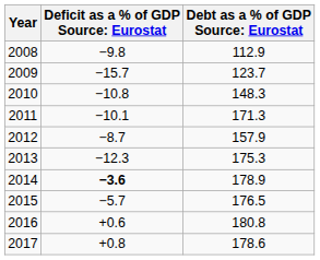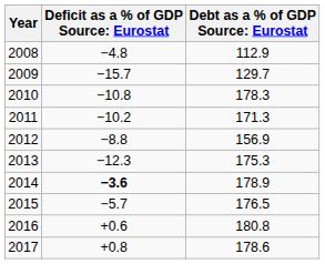 <table class="wikitable" style="text-align:center">
 <tr>
 <th><strong>Year</strong></th>
 <th><strong> Deficit as a % of GDP</strong><br>Source: <a href='#'>Eurostat</a></th>
 <th><strong>Debt as a % of GDP</strong><br>Source: <a href='#'>Eurostat</a></th>
 </tr>
 <tr>
 <td>2008</td>
-<td>−9.8</td>
+<td>−4.8</td>
 <td>112.9</td>
 </tr>
 <tr>
 <td>2009</td>
 <td>−15.7</td>
-<td>123.7</td>
+<td>129.7</td>
 </tr>
 <tr>
 <td>2010</td>
 <td>−10.8</td>
-<td>148.3</td>
+<td>178.3</td>
 </tr>
 <tr>
 <td>2011</td>
-<td>−10.1</td>
+<td>−10.2</td>
 <td>171.3</td>
 </tr>
 <tr>
 <td>2012</td>
-<td>−8.7</td>
-<td>157.9</td>
+<td>−8.8</td>
+<td>156.9</td>
 </tr>
 <tr>
 <td>2013</td>
 <td>−12.3</td>
 <td>175.3</td>
 </tr>
 <tr>
 <td>2014</td>
 <td><strong>−3.6</strong></td>
 <td>178.9</td>
 </tr>
 <tr>
 <td>2015</td>
 <td>−5.7</td>
 <td>176.5</td>
 </tr>
 <tr>
 <td>2016</td>
 <td>+0.6</td>
 <td>180.8</td>
 </tr>
 <tr>
 <td>2017</td>
 <td>+0.8</td>
 <td>178.6</td>
 </tr>
 </table>
